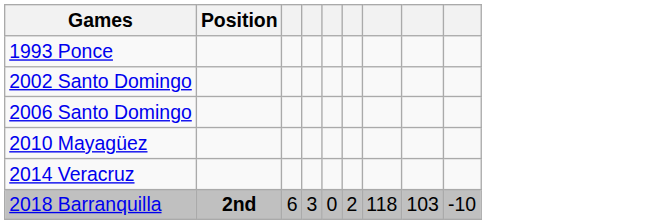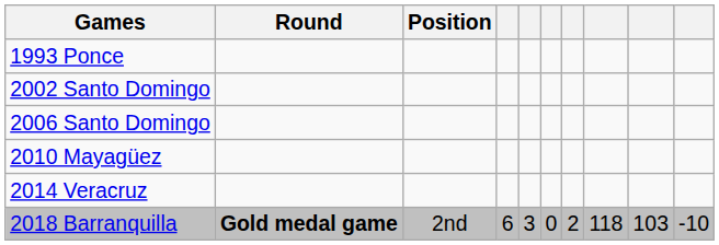 <table class="wikitable" style="text-align:center; font-size:90%;">
 <tr>
 <th>Games</th>
+<th>Round</th>
 <th>Position</th>
 <th></th>
 <th></th>
 <th></th>
 <th></th>
 <th></th>
 <th></th>
 <th></th>
 </tr>
 <tr>
 <td align=left> <a href='#'>1993 Ponce</a></td>
 <td></td>
 <td></td>
 <td></td>
 <td></td>
 <td></td>
 <td></td>
 <td></td>
 <td></td>
+<td></td>
 </tr>
 <tr>
 <td align=left> <a href='#'>2002 Santo Domingo</a></td>
+<td></td>
 <td></td>
 <td></td>
 <td></td>
 <td></td>
 <td></td>
 <td></td>
 <td></td>
 <td></td>
 </tr>
 <tr>
 <td align=left> <a href='#'>2006 Santo Domingo</a></td>
 <td></td>
 <td></td>
 <td></td>
 <td></td>
 <td></td>
 <td></td>
 <td></td>
 <td></td>
+<td></td>
 </tr>
 <tr>
 <td align=left> <a href='#'>2010 Mayagüez</a></td>
+<td></td>
 <td></td>
 <td></td>
 <td></td>
 <td></td>
 <td></td>
 <td></td>
 <td></td>
 <td></td>
 </tr>
 <tr>
 <td align=left> <a href='#'>2014 Veracruz</a></td>
 <td></td>
 <td></td>
 <td></td>
 <td></td>
 <td></td>
 <td></td>
 <td></td>
 <td></td>
+<td></td>
 </tr>
 <tr style="background:silver;">
 <td align=left> <a href='#'>2018 Barranquilla</a></td>
-<td><strong>2nd</strong></td>
+<td><strong>Gold medal game</strong></td>
+<td>2nd</td>
 <td>6</td>
 <td>3</td>
 <td>0</td>
 <td>2</td>
 <td>118</td>
 <td>103</td>
 <td>-10</td>
 </tr>
 </table>
